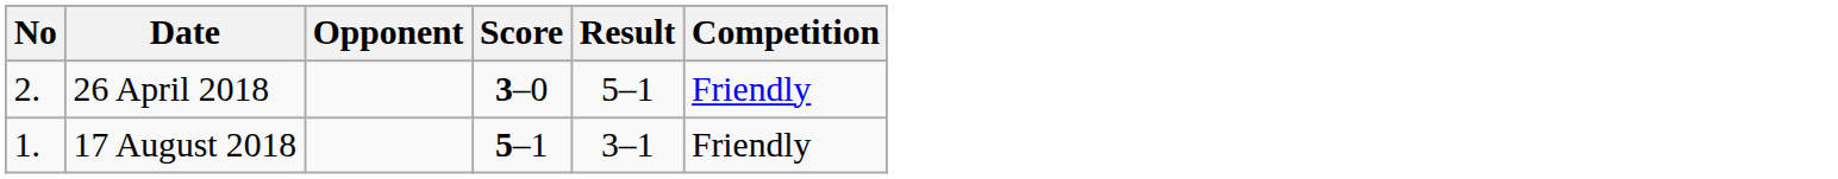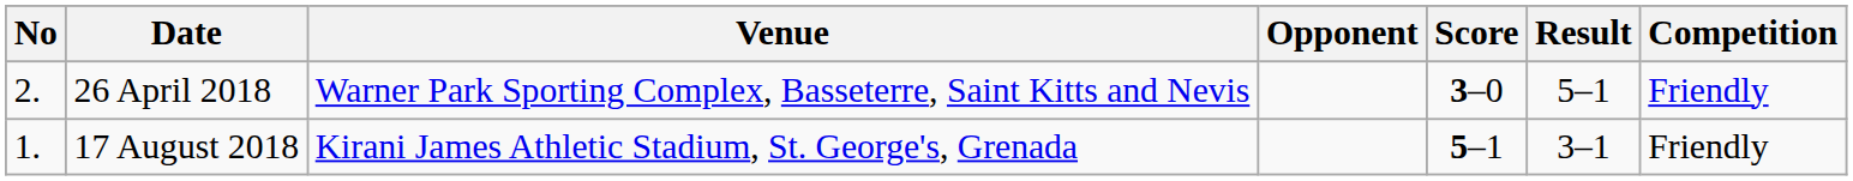 <table class="wikitable" style="font-size:100%;">
 <tr>
 <th>No</th>
 <th>Date</th>
+<th>Venue</th>
 <th>Opponent</th>
 <th>Score</th>
 <th>Result</th>
 <th>Competition</th>
 </tr>
 <tr>
 <td>2.</td>
 <td>26 April 2018</td>
+<td><a href='#'>Warner Park Sporting Complex</a>, <a href='#'>Basseterre</a>, <a href='#'>Saint Kitts and Nevis</a></td>
 <td></td>
 <td align=center><strong>3</strong>–0</td>
 <td align=center>5–1</td>
 <td><a href='#'>Friendly</a></td>
 </tr>
 <tr>
 <td>1.</td>
 <td>17 August 2018</td>
+<td><a href='#'>Kirani James Athletic Stadium</a>, <a href='#'>St. George's</a>, <a href='#'>Grenada</a></td>
 <td></td>
 <td align=center><strong>5</strong>–1</td>
 <td align=center>3–1</td>
 <td>Friendly</td>
 </tr>
 </table>
